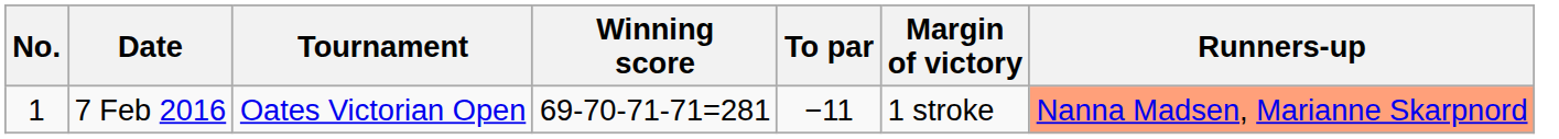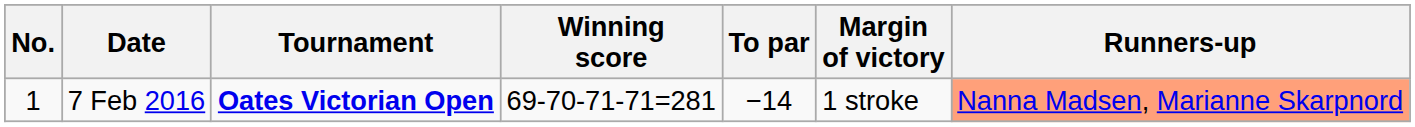 <table class="wikitable" style="font-size:95%;">
 <tr>
 <th>No.</th>
 <th>Date</th>
 <th>Tournament</th>
 <th>Winning<br>score</th>
 <th>To par</th>
 <th>Margin<br>of victory</th>
 <th>Runners-up</th>
 </tr>
 <tr>
 <td align=center>1</td>
 <td align=right>7 Feb <a href='#'>2016</a></td>
-<td><a href='#'>Oates Victorian Open</a></td>
+<td><strong><a href='#'>Oates Victorian Open</a></strong></td>
 <td align=right>69-70-71-71=281</td>
-<td align=center>−11</td>
+<td align=center>−14</td>
 <td>1 stroke</td>
 <td style="background: lightsalmon;"> <a href='#'>Nanna Madsen</a>,  <a href='#'>Marianne Skarpnord</a></td>
 </tr>
 </table>
